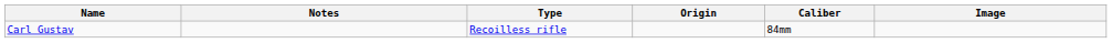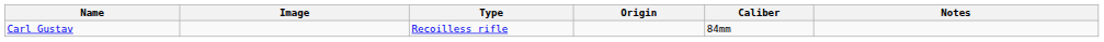 <table class="wikitable" style="width:90%;">
 <tr>
 <th width=16%>Name</th>
-<th width=26%>Notes</th>
+<th width=21%>Image</th>
 <th width=15%>Type</th>
 <th width=12%>Origin</th>
 <th width=10%>Caliber</th>
-<th width=21%>Image</th>
+<th width=26%>Notes</th>
 </tr>
 <tr>
 <td><a href='#'>Carl Gustav</a></td>
 <td></td>
 <td><a href='#'>Recoilless rifle</a></td>
 <td></td>
 <td>84mm</td>
 <td></td>
 </tr>
 </table>
